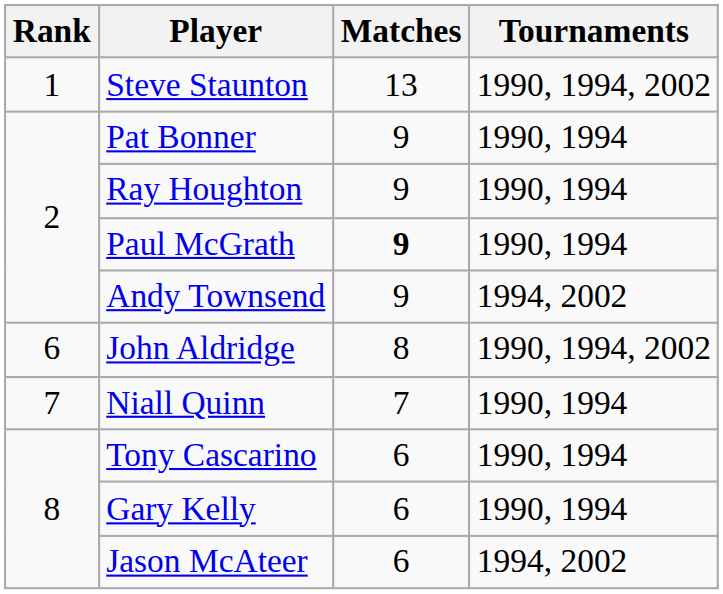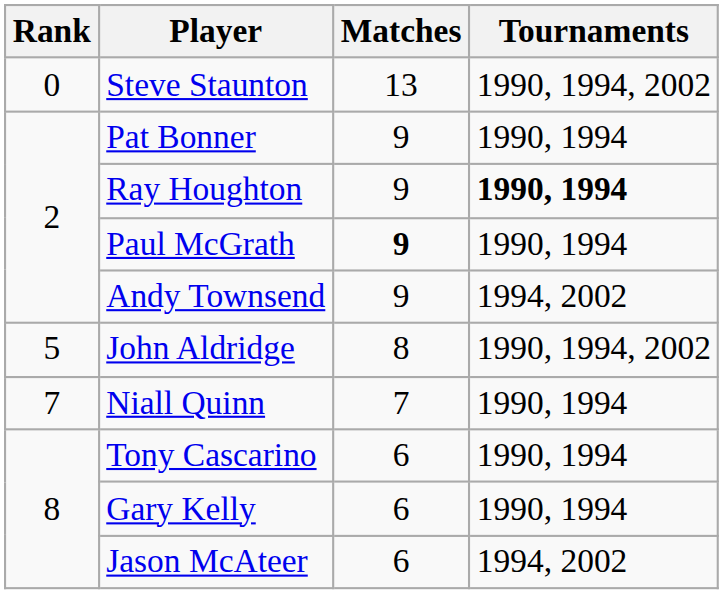 <table class="wikitable" style="text-align: left;">
 <tr>
 <th>Rank</th>
 <th>Player</th>
 <th>Matches</th>
 <th>Tournaments</th>
 </tr>
 <tr>
-<td align=center>1</td>
+<td align=center>0</td>
 <td><a href='#'>Steve Staunton</a></td>
 <td align=center>13</td>
 <td>1990, 1994, 2002</td>
 </tr>
 <tr>
 <td rowspan=4 align=center>2</td>
 <td><a href='#'>Pat Bonner</a></td>
 <td align=center>9</td>
 <td>1990, 1994</td>
 </tr>
 <tr>
 <td><a href='#'>Ray Houghton</a></td>
 <td align=center>9</td>
-<td>1990, 1994</td>
+<td><strong>1990, 1994</strong></td>
 </tr>
 <tr>
 <td><a href='#'>Paul McGrath</a></td>
 <td align=center><strong>9</strong></td>
 <td>1990, 1994</td>
 </tr>
 <tr>
 <td><a href='#'>Andy Townsend</a></td>
 <td align=center>9</td>
 <td>1994, 2002</td>
 </tr>
 <tr>
-<td align=center>6</td>
+<td align=center>5</td>
 <td><a href='#'>John Aldridge</a></td>
 <td align=center>8</td>
 <td>1990, 1994, 2002</td>
 </tr>
 <tr>
 <td align=center>7</td>
 <td><a href='#'>Niall Quinn</a></td>
 <td align=center>7</td>
 <td>1990, 1994</td>
 </tr>
 <tr>
 <td rowspan=3 align=center>8</td>
 <td><a href='#'>Tony Cascarino</a></td>
 <td align=center>6</td>
 <td>1990, 1994</td>
 </tr>
 <tr>
 <td><a href='#'>Gary Kelly</a></td>
 <td align=center>6</td>
 <td>1990, 1994</td>
 </tr>
 <tr>
 <td><a href='#'>Jason McAteer</a></td>
 <td align=center>6</td>
 <td>1994, 2002</td>
 </tr>
 </table>
